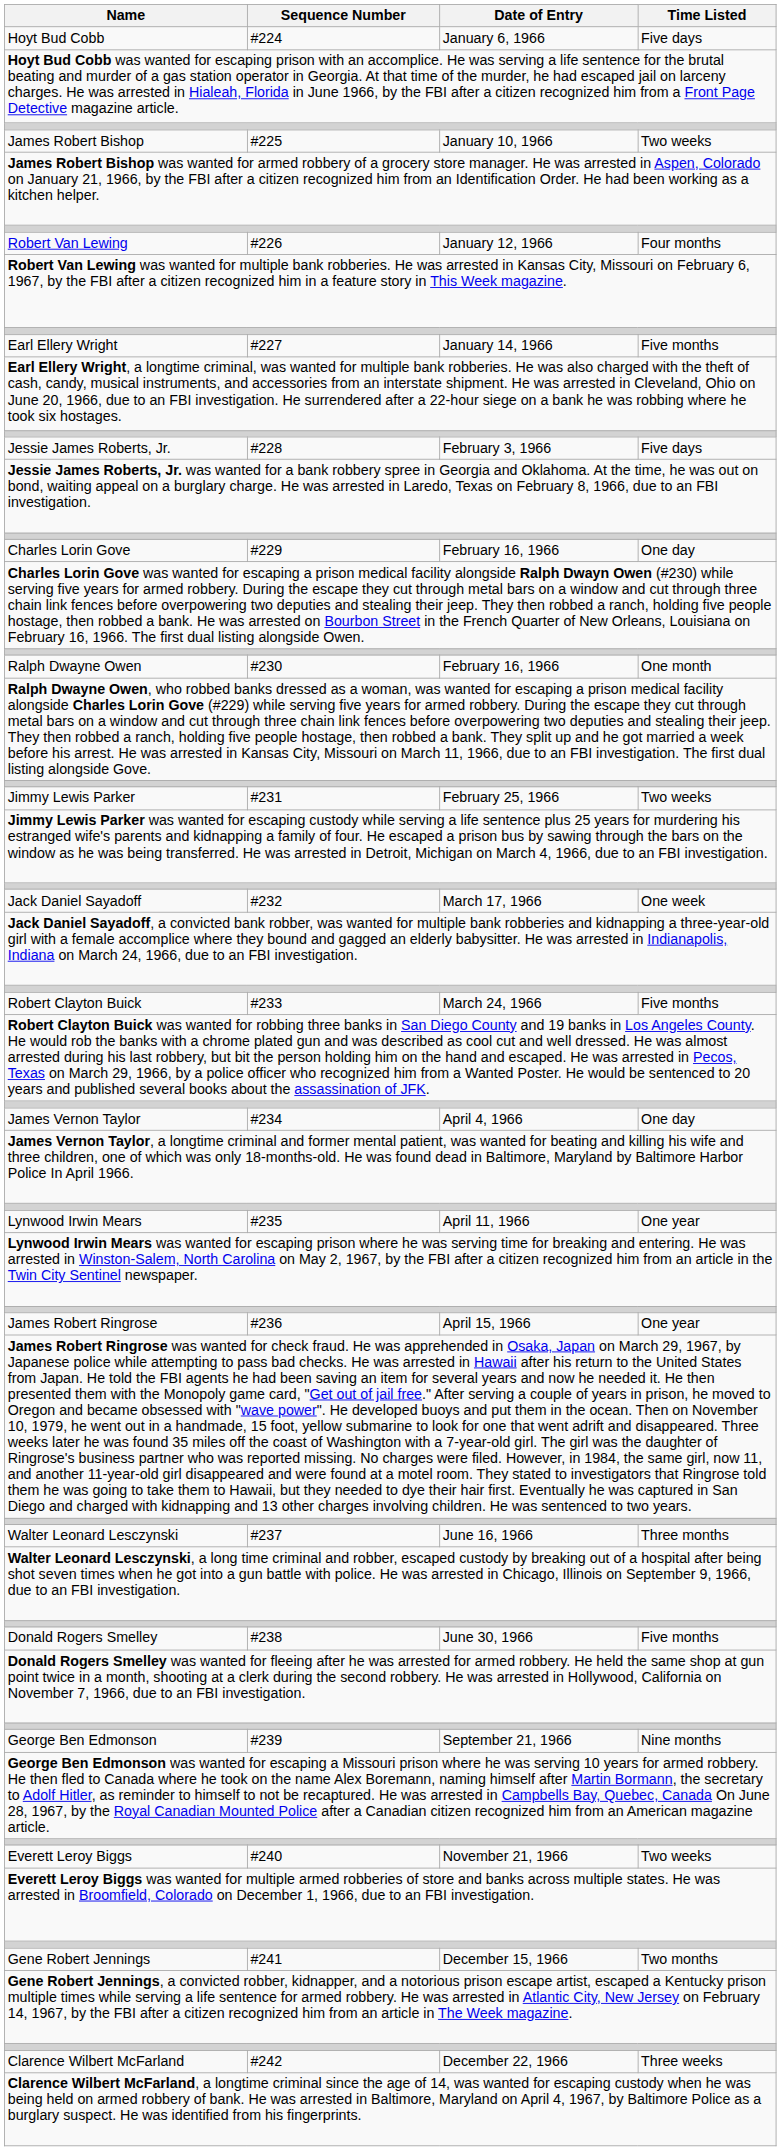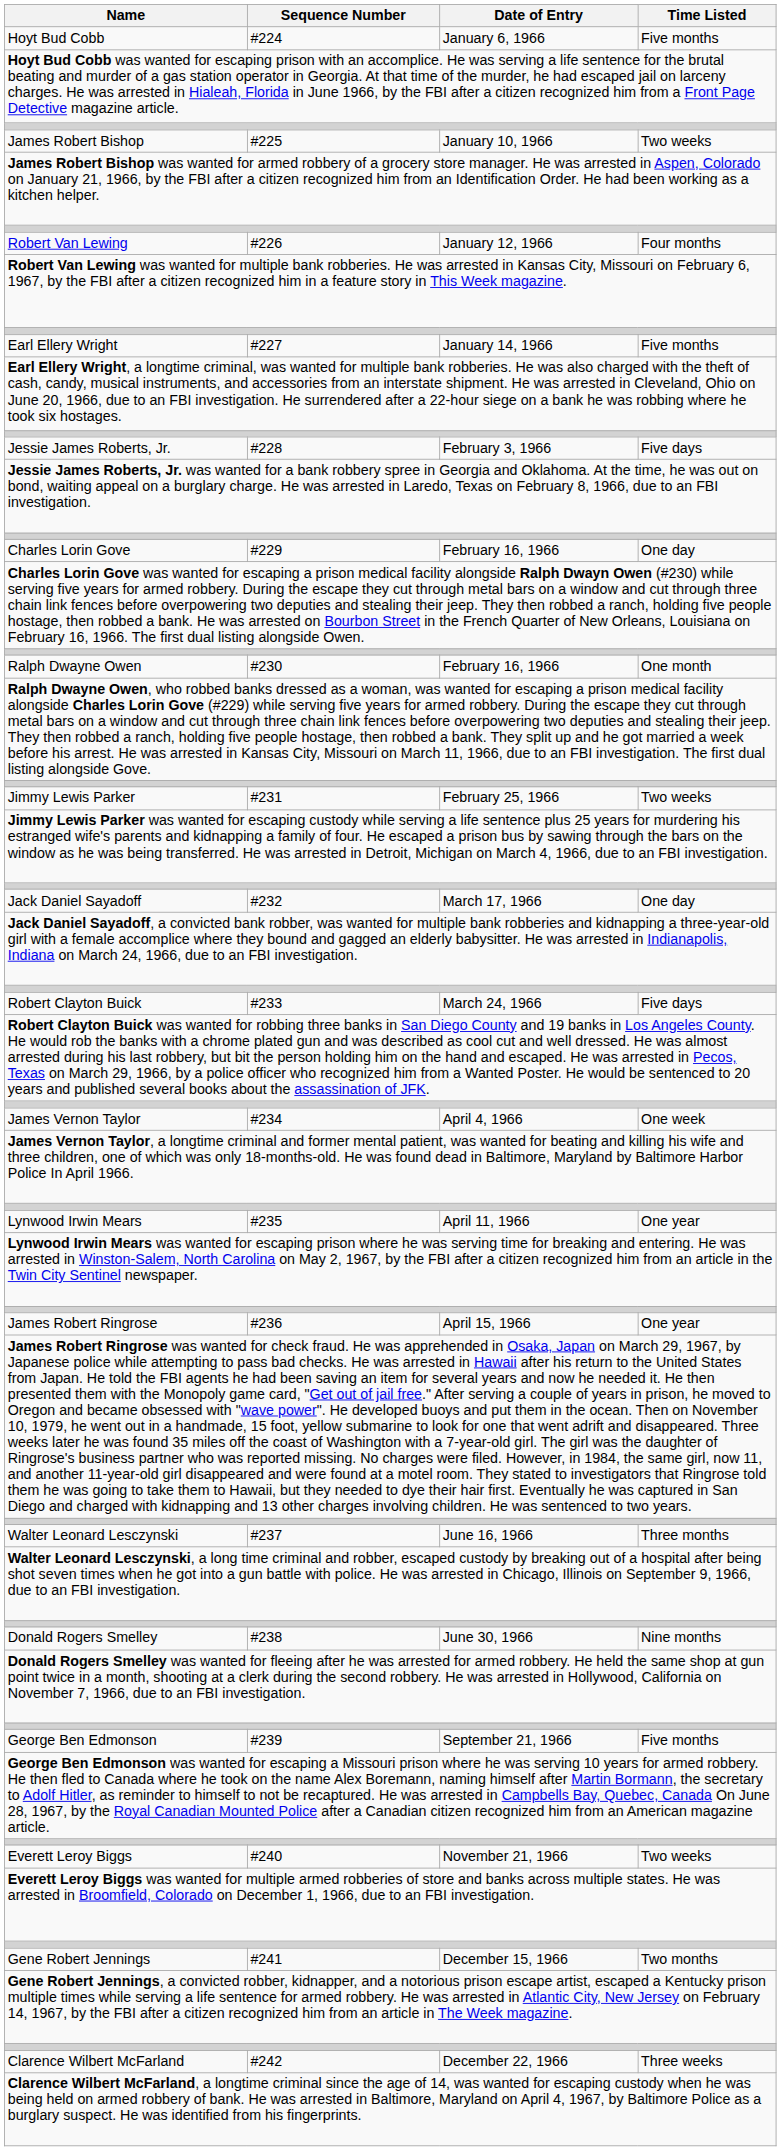 <table class="wikitable">
 <tr>
 <th>Name</th>
 <th>Sequence Number</th>
 <th>Date of Entry</th>
 <th>Time Listed</th>
 </tr>
 <tr>
 <td height="10">Hoyt Bud Cobb</td>
 <td>#224</td>
 <td>January 6, 1966</td>
-<td>Five days</td>
+<td>Five months</td>
 </tr>
 <tr>
 <td colspan="4" height="75" valign="top"><strong>Hoyt Bud Cobb</strong> was wanted for escaping prison with an accomplice. He was serving a life sentence for the brutal beating and murder of a gas station operator in Georgia. At that time of the murder, he had escaped jail on larceny charges. He was arrested in <a href='#'>Hialeah, Florida</a> in June 1966, by the FBI after a citizen recognized him from a <a href='#'>Front Page Detective</a> magazine article.</td>
 </tr>
 <tr>
 <td colspan="4" style="background-color:lightgrey;"></td>
 </tr>
 <tr>
 <td height="10">James Robert Bishop</td>
 <td>#225</td>
 <td>January 10, 1966</td>
 <td>Two weeks</td>
 </tr>
 <tr>
 <td colspan="4" height="75" valign="top"><strong>James Robert Bishop</strong> was wanted for armed robbery of a grocery store manager. He was arrested in <a href='#'>Aspen, Colorado</a> on January 21, 1966, by the FBI after a citizen recognized him from an Identification Order. He had been working as a kitchen helper.</td>
 </tr>
 <tr>
 <td colspan="4" style="background-color:lightgrey;"></td>
 </tr>
 <tr>
 <td height="10"><a href='#'>Robert Van Lewing</a></td>
 <td>#226</td>
 <td>January 12, 1966</td>
 <td>Four months</td>
 </tr>
 <tr>
 <td colspan="4" height="75" valign="top"><strong>Robert Van Lewing</strong> was wanted for multiple bank robberies. He was arrested in Kansas City, Missouri on February 6, 1967, by the FBI after a citizen recognized him in a feature story in <a href='#'>This Week magazine</a>.</td>
 </tr>
 <tr>
 <td colspan="4" style="background-color:lightgrey;"></td>
 </tr>
 <tr>
 <td height="10">Earl Ellery Wright</td>
 <td>#227</td>
 <td>January 14, 1966</td>
 <td>Five months</td>
 </tr>
 <tr>
 <td colspan="4" height="75" valign="top"><strong>Earl Ellery Wright</strong>, a longtime criminal, was wanted for multiple bank robberies. He was also charged with the theft of cash, candy, musical instruments, and accessories from an interstate shipment. He was arrested in Cleveland, Ohio on June 20, 1966, due to an FBI investigation. He surrendered after a 22-hour siege on a bank he was robbing where he took six hostages.</td>
 </tr>
 <tr>
 <td colspan="4" style="background-color:lightgrey;"></td>
 </tr>
 <tr>
 <td height="10">Jessie James Roberts, Jr.</td>
 <td>#228</td>
 <td>February 3, 1966</td>
 <td>Five days</td>
 </tr>
 <tr>
 <td colspan="4" height="75" valign="top"><strong>Jessie James Roberts, Jr.</strong> was wanted for a bank robbery spree in Georgia and Oklahoma. At the time, he was out on bond, waiting appeal on a burglary charge. He was arrested in Laredo, Texas on February 8, 1966, due to an FBI investigation.</td>
 </tr>
 <tr>
 <td colspan="4" style="background-color:lightgrey;"></td>
 </tr>
 <tr>
 <td height="10">Charles Lorin Gove</td>
 <td>#229</td>
 <td>February 16, 1966</td>
 <td>One day</td>
 </tr>
 <tr>
 <td colspan="4" height="75" valign="top"><strong>Charles Lorin Gove</strong> was wanted for escaping a prison medical facility alongside <strong>Ralph Dwayn Owen</strong> (#230) while serving five years for armed robbery. During the escape they cut through metal bars on a window and cut through three chain link fences before overpowering two deputies and stealing their jeep. They then robbed a ranch, holding five people hostage, then robbed a bank. He was arrested on <a href='#'>Bourbon Street</a> in the French Quarter of New Orleans, Louisiana on February 16, 1966. The first dual listing alongside Owen.</td>
 </tr>
 <tr>
 <td colspan="4" style="background-color:lightgrey;"></td>
 </tr>
 <tr>
 <td height="10">Ralph Dwayne Owen</td>
 <td>#230</td>
 <td>February 16, 1966</td>
 <td>One month</td>
 </tr>
 <tr>
 <td colspan="4" height="75" valign="top"><strong>Ralph Dwayne Owen</strong>, who robbed banks dressed as a woman, was wanted for escaping a prison medical facility alongside <strong>Charles Lorin Gove</strong> (#229) while serving five years for armed robbery. During the escape they cut through metal bars on a window and cut through three chain link fences before overpowering two deputies and stealing their jeep. They then robbed a ranch, holding five people hostage, then robbed a bank. They split up and he got married a week before his arrest. He was arrested in Kansas City, Missouri on March 11, 1966, due to an FBI investigation. The first dual listing alongside Gove.</td>
 </tr>
 <tr>
 <td colspan="4" style="background-color:lightgrey;"></td>
 </tr>
 <tr>
 <td height="10">Jimmy Lewis Parker</td>
 <td>#231</td>
 <td>February 25, 1966</td>
 <td>Two weeks</td>
 </tr>
 <tr>
 <td colspan="4" height="75" valign="top"><strong>Jimmy Lewis Parker</strong> was wanted for escaping custody while serving a life sentence plus 25 years for murdering his estranged wife's parents and kidnapping a family of four. He escaped a prison bus by sawing through the bars on the window as he was being transferred. He was arrested in Detroit, Michigan on March 4, 1966, due to an FBI investigation.</td>
 </tr>
 <tr>
 <td colspan="4" style="background-color:lightgrey;"></td>
 </tr>
 <tr>
 <td height="10">Jack Daniel Sayadoff</td>
 <td>#232</td>
 <td>March 17, 1966</td>
-<td>One week</td>
+<td>One day</td>
 </tr>
 <tr>
 <td colspan="4" height="75" valign="top"><strong>Jack Daniel Sayadoff</strong>, a convicted bank robber, was wanted for multiple bank robberies and kidnapping a three-year-old girl with a female accomplice where they bound and gagged an elderly babysitter. He was arrested in <a href='#'>Indianapolis, Indiana</a> on March 24, 1966, due to an FBI investigation.</td>
 </tr>
 <tr>
 <td colspan="4" style="background-color:lightgrey;"></td>
 </tr>
 <tr>
 <td height="10">Robert Clayton Buick</td>
 <td>#233</td>
 <td>March 24, 1966</td>
-<td>Five months</td>
+<td>Five days</td>
 </tr>
 <tr>
 <td colspan="4" height="75" valign="top"><strong>Robert Clayton Buick</strong> was wanted for robbing three banks in <a href='#'>San Diego County</a> and 19 banks in <a href='#'>Los Angeles County</a>. He would rob the banks with a chrome plated gun and was described as cool cut and well dressed. He was almost arrested during his last robbery, but bit the person holding him on the hand and escaped. He was arrested in <a href='#'>Pecos, Texas</a> on March 29, 1966, by a police officer who recognized him from a Wanted Poster. He would be sentenced to 20 years and published several books about the <a href='#'>assassination of JFK</a>.</td>
 </tr>
 <tr>
 <td colspan="4" style="background-color:lightgrey;"></td>
 </tr>
 <tr>
 <td height="10">James Vernon Taylor</td>
 <td>#234</td>
 <td>April 4, 1966</td>
-<td>One day</td>
+<td>One week</td>
 </tr>
 <tr>
 <td colspan="4" height="75" valign="top"><strong>James Vernon Taylor</strong>, a longtime criminal and former mental patient, was wanted for beating and killing his wife and three children, one of which was only 18-months-old. He was found dead in Baltimore, Maryland by Baltimore Harbor Police In April 1966.</td>
 </tr>
 <tr>
 <td colspan="4" style="background-color:lightgrey;"></td>
 </tr>
 <tr>
 <td height="10">Lynwood Irwin Mears</td>
 <td>#235</td>
 <td>April 11, 1966</td>
 <td>One year</td>
 </tr>
 <tr>
 <td colspan="4" height="75" valign="top"><strong>Lynwood Irwin Mears</strong> was wanted for escaping prison where he was serving time for breaking and entering. He was arrested in <a href='#'>Winston-Salem, North Carolina</a> on May 2, 1967, by the FBI after a citizen recognized him from an article in the <a href='#'>Twin City Sentinel</a> newspaper.</td>
 </tr>
 <tr>
 <td colspan="4" style="background-color:lightgrey;"></td>
 </tr>
 <tr>
 <td height="10">James Robert Ringrose</td>
 <td>#236</td>
 <td>April 15, 1966</td>
 <td>One year</td>
 </tr>
 <tr>
 <td colspan="4" height="75" valign="top"><strong>James Robert Ringrose</strong> was wanted for check fraud. He was apprehended in <a href='#'>Osaka, Japan</a> on March 29, 1967, by Japanese police while attempting to pass bad checks. He was arrested in <a href='#'>Hawaii</a> after his return to the United States from Japan. He told the FBI agents he had been saving an item for several years and now he needed it. He then presented them with the Monopoly game card, "<a href='#'>Get out of jail free</a>." After serving a couple of years in prison, he moved to Oregon and became obsessed with "<a href='#'>wave power</a>". He developed buoys and put them in the ocean. Then on November 10, 1979, he went out in a handmade, 15 foot, yellow submarine to look for one that went adrift and disappeared. Three weeks later he was found 35 miles off the coast of Washington with a 7-year-old girl. The girl was the daughter of Ringrose's business partner who was reported missing. No charges were filed. However, in 1984, the same girl, now 11, and another 11-year-old girl disappeared and were found at a motel room. They stated to investigators that Ringrose told them he was going to take them to Hawaii, but they needed to dye their hair first. Eventually he was captured in San Diego and charged with kidnapping and 13 other charges involving children. He was sentenced to two years.</td>
 </tr>
 <tr>
 <td colspan="4" style="background-color:lightgrey;"></td>
 </tr>
 <tr>
 <td height="10">Walter Leonard Lesczynski</td>
 <td>#237</td>
 <td>June 16, 1966</td>
 <td>Three months</td>
 </tr>
 <tr>
 <td colspan="4" height="75" valign="top"><strong>Walter Leonard Lesczynski</strong>, a long time criminal and robber, escaped custody by breaking out of a hospital after being shot seven times when he got into a gun battle with police. He was arrested in Chicago, Illinois on September 9, 1966, due to an FBI investigation.</td>
 </tr>
 <tr>
 <td colspan="4" style="background-color:lightgrey;"></td>
 </tr>
 <tr>
 <td height="10">Donald Rogers Smelley</td>
 <td>#238</td>
 <td>June 30, 1966</td>
-<td>Five months</td>
+<td>Nine months</td>
 </tr>
 <tr>
 <td colspan="4" height="75" valign="top"><strong>Donald Rogers Smelley</strong> was wanted for fleeing after he was arrested for armed robbery. He held the same shop at gun point twice in a month, shooting at a clerk during the second robbery. He was arrested in Hollywood, California on November 7, 1966, due to an FBI investigation.</td>
 </tr>
 <tr>
 <td colspan="4" style="background-color:lightgrey;"></td>
 </tr>
 <tr>
 <td height="10">George Ben Edmonson</td>
 <td>#239</td>
 <td>September 21, 1966</td>
-<td>Nine months</td>
+<td>Five months</td>
 </tr>
 <tr>
 <td colspan="4" height="75" valign="top"><strong>George Ben Edmonson</strong> was wanted for escaping a Missouri prison where he was serving 10 years for armed robbery. He then fled to Canada where he took on the name Alex Boremann, naming himself after <a href='#'>Martin Bormann</a>, the secretary to <a href='#'>Adolf Hitler</a>, as reminder to himself to not be recaptured. He was arrested in <a href='#'>Campbells Bay, Quebec, Canada</a> On June 28, 1967, by the <a href='#'>Royal Canadian Mounted Police</a> after a Canadian citizen recognized him from an American magazine article.</td>
 </tr>
 <tr>
 <td colspan="4" style="background-color:lightgrey;"></td>
 </tr>
 <tr>
 <td height="10">Everett Leroy Biggs</td>
 <td>#240</td>
 <td>November 21, 1966</td>
 <td>Two weeks</td>
 </tr>
 <tr>
 <td colspan="4" height="75" valign="top"><strong>Everett Leroy Biggs</strong> was wanted for multiple armed robberies of store and banks across multiple states. He was arrested in <a href='#'>Broomfield, Colorado</a> on December 1, 1966, due to an FBI investigation.</td>
 </tr>
 <tr>
 <td colspan="4" style="background-color:lightgrey;"></td>
 </tr>
 <tr>
 <td height="10">Gene Robert Jennings</td>
 <td>#241</td>
 <td>December 15, 1966</td>
 <td>Two months</td>
 </tr>
 <tr>
 <td colspan="4" height="75" valign="top"><strong>Gene Robert Jennings</strong>, a convicted robber, kidnapper, and a notorious prison escape artist, escaped a Kentucky prison multiple times while serving a life sentence for armed robbery. He was arrested in <a href='#'>Atlantic City, New Jersey</a> on February 14, 1967, by the FBI after a citizen recognized him from an article in <a href='#'>The Week magazine</a>.</td>
 </tr>
 <tr>
 <td colspan="4" style="background-color:lightgrey;"></td>
 </tr>
 <tr>
 <td height="10">Clarence Wilbert McFarland</td>
 <td>#242</td>
 <td>December 22, 1966</td>
 <td>Three weeks</td>
 </tr>
 <tr>
 <td colspan="4" height="75" valign="top"><strong>Clarence Wilbert McFarland</strong>, a longtime criminal since the age of 14, was wanted for escaping custody when he was being held on armed robbery of bank. He was arrested in Baltimore, Maryland on April 4, 1967, by Baltimore Police as a burglary suspect. He was identified from his fingerprints.</td>
 </tr>
 </table>
